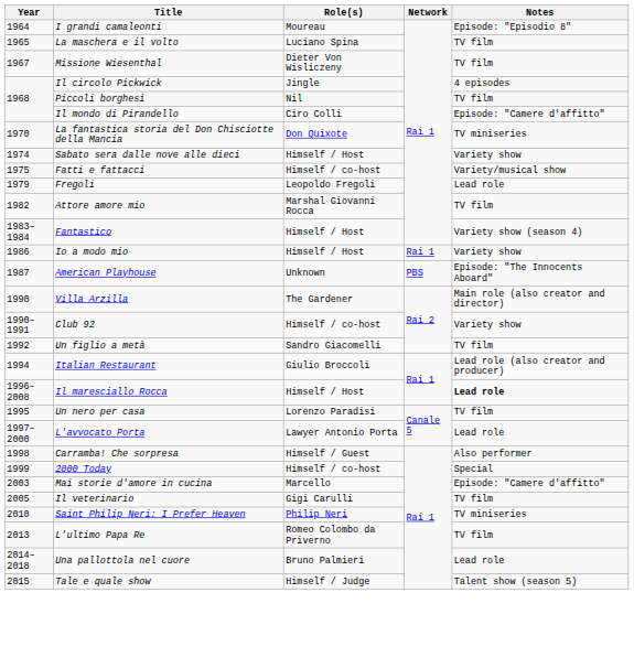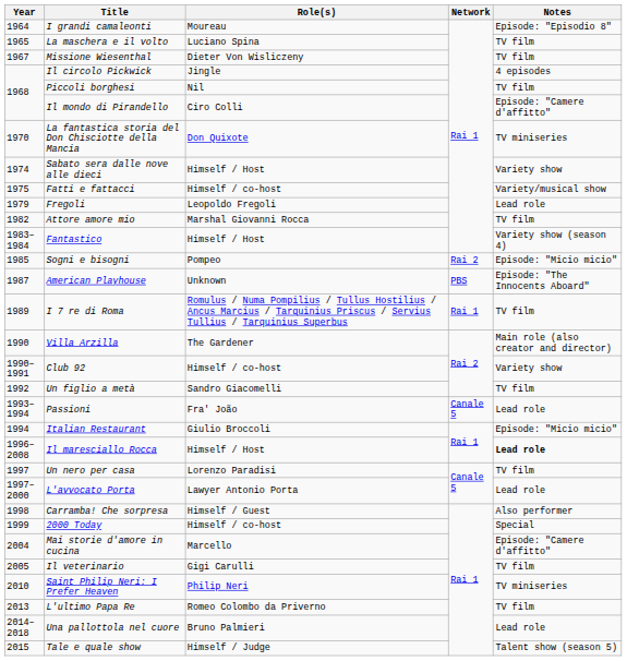 <table class="wikitable plainrowheaders sortable">
 <tr>
 <th scope="col">Year</th>
 <th scope="col">Title</th>
 <th scope="col">Role(s)</th>
 <th scope="col">Network</th>
 <th scope="col" class="unsortable">Notes</th>
 </tr>
 <tr>
 <td>1964</td>
 <td><em>I grandi camaleonti</em></td>
 <td>Moureau</td>
 <td rowspan="12"><a href='#'>Rai 1</a></td>
 <td>Episode: "Episodio 8"</td>
 </tr>
 <tr>
 <td>1965</td>
 <td><em>La maschera e il volto</em></td>
 <td>Luciano Spina</td>
 <td>TV film</td>
 </tr>
 <tr>
 <td>1967</td>
 <td><em>Missione Wiesenthal</em></td>
 <td>Dieter Von Wisliczeny</td>
 <td>TV film</td>
 </tr>
 <tr>
 <td rowspan="3">1968</td>
 <td><em>Il circolo Pickwick</em></td>
 <td>Jingle</td>
 <td>4 episodes</td>
 </tr>
 <tr>
 <td><em>Piccoli borghesi</em></td>
 <td>Nil</td>
 <td>TV film</td>
 </tr>
 <tr>
 <td><em>Il mondo di Pirandello</em></td>
 <td>Ciro Colli</td>
 <td>Episode: "Camere d'affitto"</td>
 </tr>
 <tr>
 <td>1970</td>
 <td><em>La fantastica storia del Don Chisciotte della Mancia</em></td>
 <td><a href='#'>Don Quixote</a></td>
 <td>TV miniseries</td>
 </tr>
 <tr>
 <td>1974</td>
 <td><em>Sabato sera dalle nove alle dieci</em></td>
 <td>Himself / Host</td>
 <td>Variety show</td>
 </tr>
 <tr>
 <td>1975</td>
 <td><em>Fatti e fattacci</em></td>
 <td>Himself / co-host</td>
 <td>Variety/musical show</td>
 </tr>
 <tr>
 <td>1979</td>
 <td><em>Fregoli</em></td>
 <td>Leopoldo Fregoli</td>
 <td>Lead role</td>
 </tr>
 <tr>
 <td>1982</td>
 <td><em>Attore amore mio</em></td>
 <td>Marshal Giovanni Rocca</td>
 <td>TV film</td>
 </tr>
 <tr>
 <td>1983–1984</td>
 <td><em><a href='#'>Fantastico</a></em></td>
 <td>Himself / Host</td>
 <td>Variety show (season 4)</td>
 </tr>
 <tr>
-<td>1986</td>
-<td><em>Io a modo mio</em></td>
-<td>Himself / Host</td>
-<td><a href='#'>Rai 1</a></td>
-<td>Variety show</td>
+<td>1985</td>
+<td><em>Sogni e bisogni</em></td>
+<td>Pompeo</td>
+<td><a href='#'>Rai 2</a></td>
+<td>Episode: "Micio micio"</td>
 </tr>
 <tr>
 <td>1987</td>
 <td><em><a href='#'>American Playhouse</a></em></td>
 <td>Unknown</td>
 <td><a href='#'>PBS</a></td>
 <td>Episode: "The Innocents Aboard"</td>
+</tr>
+<tr>
+<td>1989</td>
+<td><em>I 7 re di Roma</em></td>
+<td><a href='#'>Romulus</a> / <a href='#'>Numa Pompilius</a> / <a href='#'>Tullus Hostilius</a> / <a href='#'>Ancus Marcius</a> / <a href='#'>Tarquinius Priscus</a> / <a href='#'>Servius Tullius</a> / <a href='#'>Tarquinius Superbus</a></td>
+<td><a href='#'>Rai 1</a></td>
+<td>TV film</td>
 </tr>
 <tr>
 <td>1990</td>
 <td><em><a href='#'>Villa Arzilla</a></em></td>
 <td>The Gardener</td>
 <td rowspan="3"><a href='#'>Rai 2</a></td>
 <td>Main role (also creator and director)</td>
 </tr>
 <tr>
 <td>1990–1991</td>
 <td><em>Club 92</em></td>
 <td>Himself / co-host</td>
 <td>Variety show</td>
 </tr>
 <tr>
 <td>1992</td>
 <td><em>Un figlio a metà</em></td>
 <td>Sandro Giacomelli</td>
 <td>TV film</td>
 </tr>
 <tr>
+<td>1993–1994</td>
+<td><em>Passioni</em></td>
+<td>Fra' João</td>
+<td><a href='#'>Canale 5</a></td>
+<td>Lead role</td>
+</tr>
+<tr>
 <td>1994</td>
 <td><em><a href='#'>Italian Restaurant</a></em></td>
 <td>Giulio Broccoli</td>
 <td rowspan="2"><a href='#'>Rai 1</a></td>
-<td>Lead role (also creator and producer)</td>
+<td>Episode: "Micio micio"</td>
 </tr>
 <tr>
 <td>1996–2008</td>
 <td><em><a href='#'>Il maresciallo Rocca</a></em></td>
 <td>Himself / Host</td>
 <td><strong>Lead role</strong></td>
 </tr>
 <tr>
-<td>1995</td>
+<td>1997</td>
 <td><em>Un nero per casa</em></td>
 <td>Lorenzo Paradisi</td>
 <td rowspan="2"><a href='#'>Canale 5</a></td>
 <td>TV film</td>
 </tr>
 <tr>
 <td>1997–2000</td>
 <td><em><a href='#'>L'avvocato Porta</a></em></td>
 <td>Lawyer Antonio Porta</td>
 <td>Lead role</td>
 </tr>
 <tr>
 <td>1998</td>
 <td><em>Carramba! Che sorpresa</em></td>
 <td>Himself / Guest</td>
 <td rowspan="8"><a href='#'>Rai 1</a></td>
 <td>Also performer</td>
 </tr>
 <tr>
 <td>1999</td>
 <td><em><a href='#'>2000 Today</a></em></td>
 <td>Himself / co-host</td>
 <td>Special</td>
 </tr>
 <tr>
-<td>2003</td>
+<td>2004</td>
 <td><em>Mai storie d'amore in cucina</em></td>
 <td>Marcello</td>
 <td>Episode: "Camere d'affitto"</td>
 </tr>
 <tr>
 <td>2005</td>
 <td><em>Il veterinario</em></td>
 <td>Gigi Carulli</td>
 <td>TV film</td>
 </tr>
 <tr>
 <td>2010</td>
 <td><em><a href='#'>Saint Philip Neri: I Prefer Heaven</a></em></td>
 <td><a href='#'>Philip Neri</a></td>
 <td>TV miniseries</td>
 </tr>
 <tr>
 <td>2013</td>
 <td><em>L'ultimo Papa Re</em></td>
 <td>Romeo Colombo da Priverno</td>
 <td>TV film</td>
 </tr>
 <tr>
 <td>2014–2018</td>
 <td><em>Una pallottola nel cuore</em></td>
 <td>Bruno Palmieri</td>
 <td>Lead role</td>
 </tr>
 <tr>
 <td>2015</td>
 <td><em>Tale e quale show</em></td>
 <td>Himself / Judge</td>
 <td>Talent show (season 5)</td>
 </tr>
 </table>
